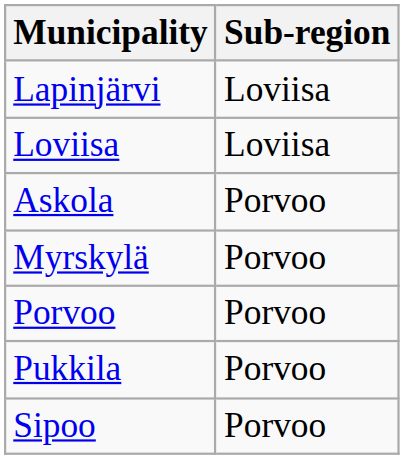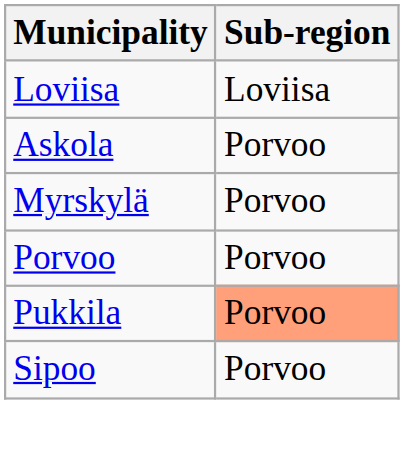 <table class="wikitable">
 <tr>
 <th>Municipality</th>
 <th>Sub-region</th>
-</tr>
-<tr>
-<td><a href='#'>Lapinjärvi</a></td>
-<td>Loviisa</td>
 </tr>
 <tr>
 <td><a href='#'>Loviisa</a></td>
 <td>Loviisa</td>
 </tr>
 <tr>
 <td><a href='#'>Askola</a></td>
 <td>Porvoo</td>
 </tr>
 <tr>
 <td><a href='#'>Myrskylä</a></td>
 <td>Porvoo</td>
 </tr>
 <tr>
 <td><a href='#'>Porvoo</a></td>
 <td>Porvoo</td>
 </tr>
 <tr>
 <td><a href='#'>Pukkila</a></td>
-<td>Porvoo</td>
+<td style="background: lightsalmon;">Porvoo</td>
 </tr>
 <tr>
 <td><a href='#'>Sipoo</a></td>
 <td>Porvoo</td>
 </tr>
 </table>
